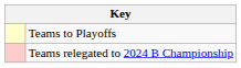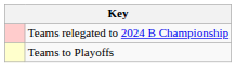 <table class="wikitable" style="text-align: center">
 <tr>
 <th colspan=2>Key</th>
 </tr>
 <tr>
+<td style="background:#ffcccc; width:20px;"></td>
+<td align=left>Teams relegated to <a href='#'>2024 B Championship</a></td>
+</tr>
+<tr>
 <td style="background:#ffffcc; width:20px;"></td>
 <td align=left>Teams to Playoffs</td>
 </tr>
-<tr>
-<td style="background:#ffcccc; width:20px;"></td>
-<td align=left>Teams relegated to <a href='#'>2024 B Championship</a></td>
-</tr>
 </table>
